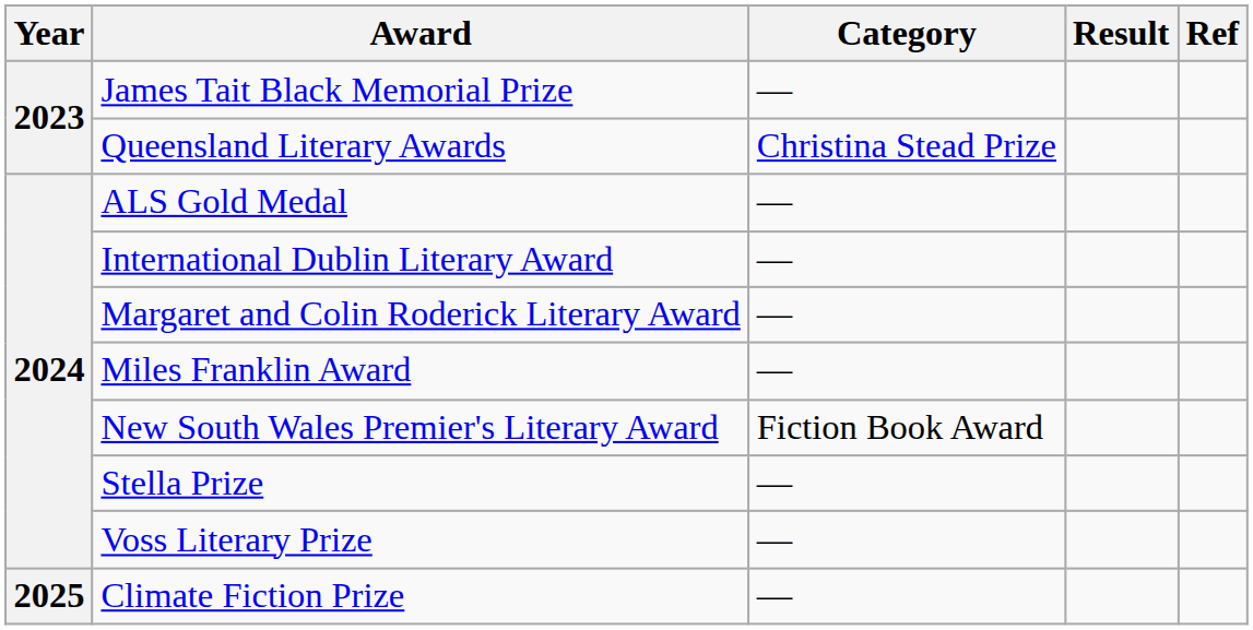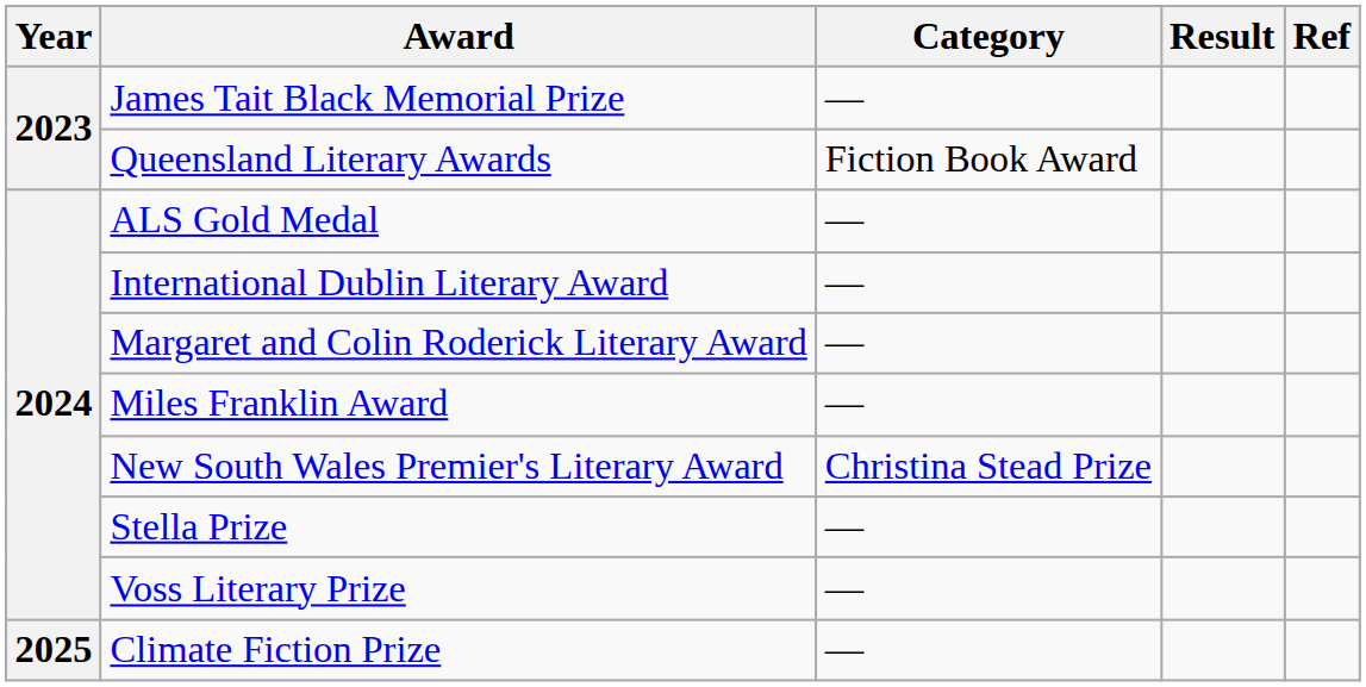 <table class="wikitable sortable">
 <tr>
 <th>Year</th>
 <th>Award</th>
 <th>Category</th>
 <th>Result</th>
 <th>Ref</th>
 </tr>
 <tr>
 <th rowspan="2">2023</th>
 <td><a href='#'>James Tait Black Memorial Prize</a></td>
 <td>—</td>
 <td></td>
 <td></td>
 </tr>
 <tr>
 <td><a href='#'>Queensland Literary Awards</a></td>
-<td><a href='#'>Christina Stead Prize</a></td>
+<td>Fiction Book Award</td>
 <td></td>
 <td></td>
 </tr>
 <tr>
 <th rowspan="7">2024</th>
 <td><a href='#'>ALS Gold Medal</a></td>
 <td>—</td>
 <td></td>
 <td></td>
 </tr>
 <tr>
 <td><a href='#'>International Dublin Literary Award</a></td>
 <td>—</td>
 <td></td>
 <td></td>
 </tr>
 <tr>
 <td><a href='#'>Margaret and Colin Roderick Literary Award</a></td>
 <td>—</td>
 <td></td>
 <td></td>
 </tr>
 <tr>
 <td><a href='#'>Miles Franklin Award</a></td>
 <td>—</td>
 <td></td>
 <td></td>
 </tr>
 <tr>
 <td><a href='#'>New South Wales Premier's Literary Award</a></td>
-<td>Fiction Book Award</td>
+<td><a href='#'>Christina Stead Prize</a></td>
 <td></td>
 <td></td>
 </tr>
 <tr>
 <td><a href='#'>Stella Prize</a></td>
 <td>—</td>
 <td></td>
 <td></td>
 </tr>
 <tr>
 <td><a href='#'>Voss Literary Prize</a></td>
 <td>—</td>
 <td></td>
 <td></td>
 </tr>
 <tr>
 <th>2025</th>
 <td><a href='#'>Climate Fiction Prize</a></td>
 <td>—</td>
 <td></td>
 <td></td>
 </tr>
 </table>
